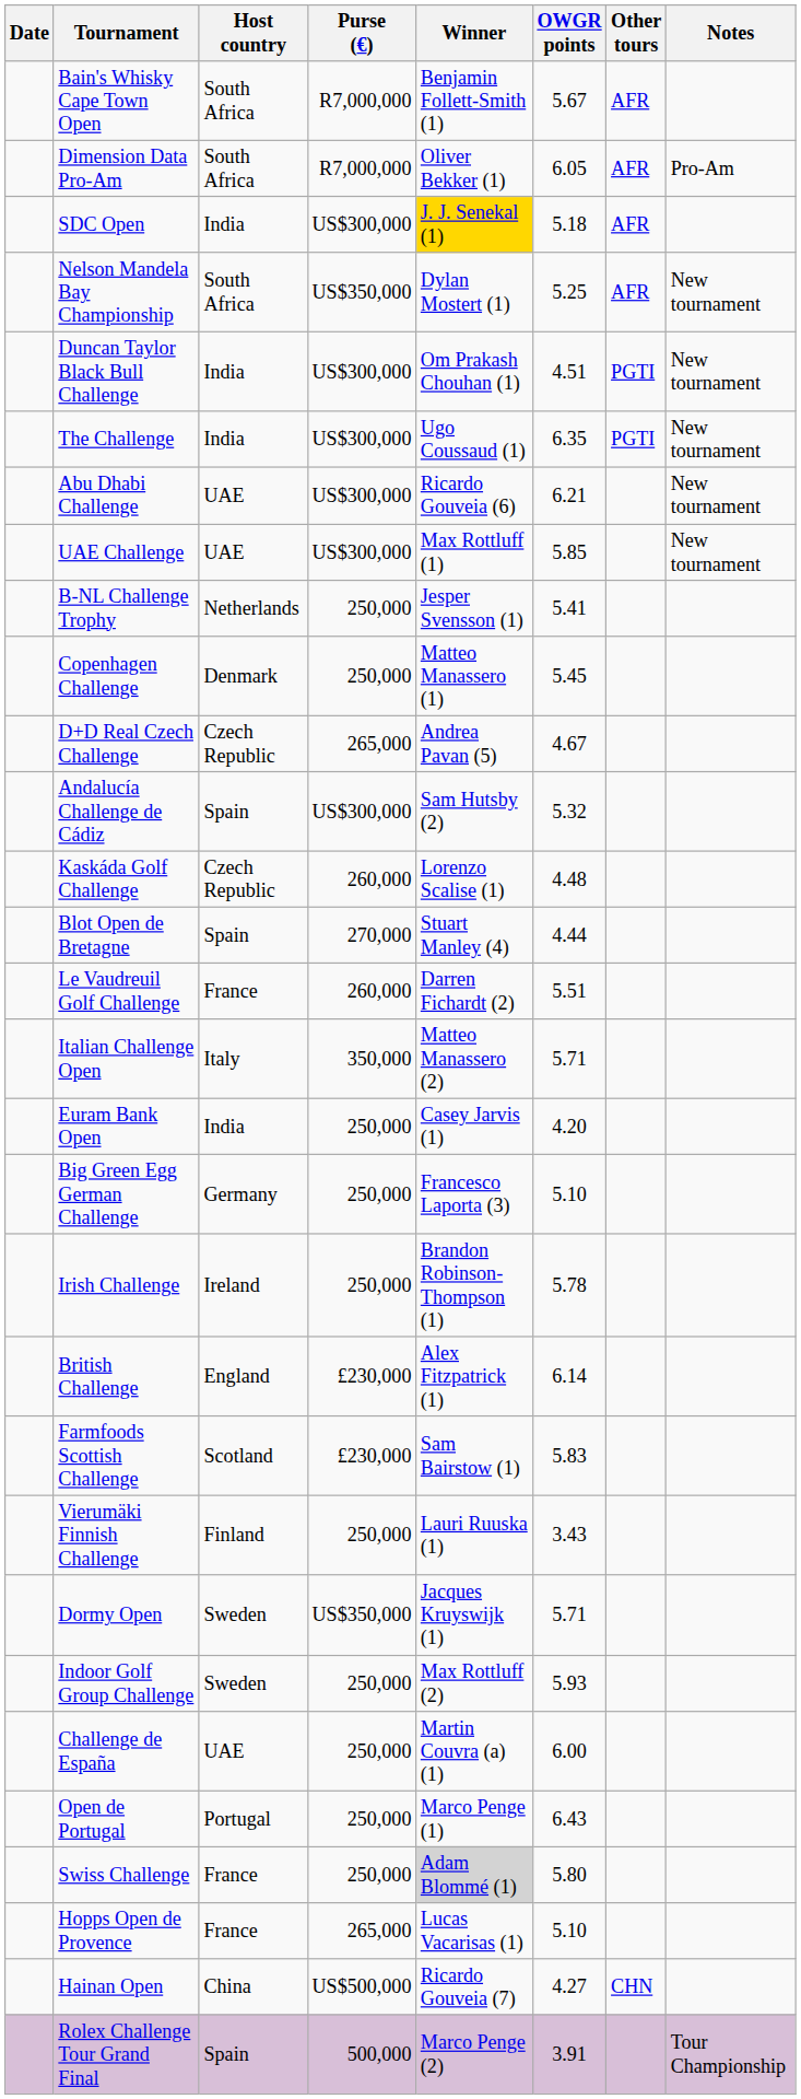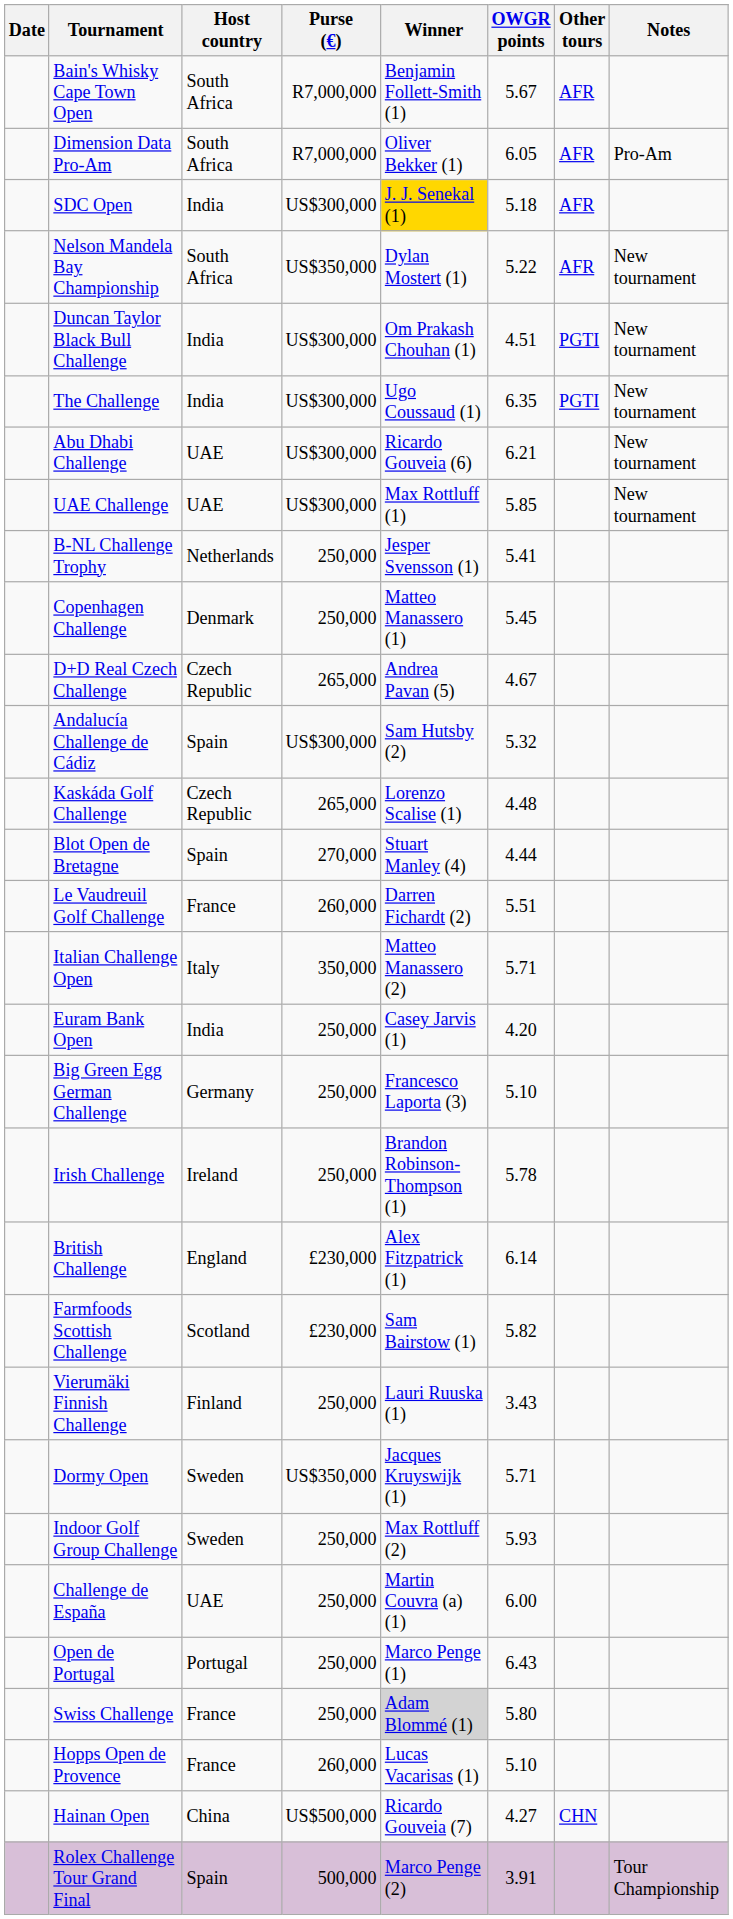 <table class="wikitable" style="font-size:95%">
 <tr>
 <th>Date</th>
 <th>Tournament</th>
 <th>Host country</th>
 <th>Purse<br>(<a href='#'>€</a>)</th>
 <th>Winner</th>
 <th><a href='#'>OWGR</a><br>points</th>
 <th>Other<br>tours</th>
 <th>Notes</th>
 </tr>
 <tr>
 <td></td>
 <td><a href='#'>Bain's Whisky Cape Town Open</a></td>
 <td>South Africa</td>
 <td align=right>R7,000,000</td>
 <td> <a href='#'>Benjamin Follett-Smith</a> (1)</td>
 <td align=center>5.67</td>
 <td><a href='#'>AFR</a></td>
 <td></td>
 </tr>
 <tr>
 <td></td>
 <td><a href='#'>Dimension Data Pro-Am</a></td>
 <td>South Africa</td>
 <td align=right>R7,000,000</td>
 <td> <a href='#'>Oliver Bekker</a> (1)</td>
 <td align=center>6.05</td>
 <td><a href='#'>AFR</a></td>
 <td>Pro-Am</td>
 </tr>
 <tr>
 <td></td>
 <td><a href='#'>SDC Open</a></td>
 <td>India</td>
 <td align=right>US$300,000</td>
 <td style="background: gold;"> <a href='#'>J. J. Senekal</a> (1)</td>
 <td align=center>5.18</td>
 <td><a href='#'>AFR</a></td>
 <td></td>
 </tr>
 <tr>
 <td></td>
 <td><a href='#'>Nelson Mandela Bay Championship</a></td>
 <td>South Africa</td>
 <td align=right>US$350,000</td>
 <td> <a href='#'>Dylan Mostert</a> (1)</td>
-<td align=center>5.25</td>
+<td align=center>5.22</td>
 <td><a href='#'>AFR</a></td>
 <td>New tournament</td>
 </tr>
 <tr>
 <td></td>
 <td><a href='#'>Duncan Taylor Black Bull Challenge</a></td>
 <td>India</td>
 <td align=right>US$300,000</td>
 <td> <a href='#'>Om Prakash Chouhan</a> (1)</td>
 <td align=center>4.51</td>
 <td><a href='#'>PGTI</a></td>
 <td>New tournament</td>
 </tr>
 <tr>
 <td></td>
 <td><a href='#'>The Challenge</a></td>
 <td>India</td>
 <td align=right>US$300,000</td>
 <td> <a href='#'>Ugo Coussaud</a> (1)</td>
 <td align=center>6.35</td>
 <td><a href='#'>PGTI</a></td>
 <td>New tournament</td>
 </tr>
 <tr>
 <td></td>
 <td><a href='#'>Abu Dhabi Challenge</a></td>
 <td>UAE</td>
 <td align=right>US$300,000</td>
 <td> <a href='#'>Ricardo Gouveia</a> (6)</td>
 <td align=center>6.21</td>
 <td></td>
 <td>New tournament</td>
 </tr>
 <tr>
 <td></td>
 <td><a href='#'>UAE Challenge</a></td>
 <td>UAE</td>
 <td align=right>US$300,000</td>
 <td> <a href='#'>Max Rottluff</a> (1)</td>
 <td align=center>5.85</td>
 <td></td>
 <td>New tournament</td>
 </tr>
 <tr>
 <td></td>
 <td><a href='#'>B-NL Challenge Trophy</a></td>
 <td>Netherlands</td>
 <td align=right>250,000</td>
 <td> <a href='#'>Jesper Svensson</a> (1)</td>
 <td align=center>5.41</td>
 <td></td>
 <td></td>
 </tr>
 <tr>
 <td></td>
 <td><a href='#'>Copenhagen Challenge</a></td>
 <td>Denmark</td>
 <td align=right>250,000</td>
 <td> <a href='#'>Matteo Manassero</a> (1)</td>
 <td align=center>5.45</td>
 <td></td>
 <td></td>
 </tr>
 <tr>
 <td></td>
 <td><a href='#'>D+D Real Czech Challenge</a></td>
 <td>Czech Republic</td>
 <td align=right>265,000</td>
 <td> <a href='#'>Andrea Pavan</a> (5)</td>
 <td align=center>4.67</td>
 <td></td>
 <td></td>
 </tr>
 <tr>
 <td></td>
 <td><a href='#'>Andalucía Challenge de Cádiz</a></td>
 <td>Spain</td>
 <td align=right>US$300,000</td>
 <td> <a href='#'>Sam Hutsby</a> (2)</td>
 <td align=center>5.32</td>
 <td></td>
 <td></td>
 </tr>
 <tr>
 <td></td>
 <td><a href='#'>Kaskáda Golf Challenge</a></td>
 <td>Czech Republic</td>
-<td align=right>260,000</td>
+<td align=right>265,000</td>
 <td> <a href='#'>Lorenzo Scalise</a> (1)</td>
 <td align=center>4.48</td>
 <td></td>
 <td></td>
 </tr>
 <tr>
 <td></td>
 <td><a href='#'>Blot Open de Bretagne</a></td>
 <td>Spain</td>
 <td align=right>270,000</td>
 <td> <a href='#'>Stuart Manley</a> (4)</td>
 <td align=center>4.44</td>
 <td></td>
 <td></td>
 </tr>
 <tr>
 <td></td>
 <td><a href='#'>Le Vaudreuil Golf Challenge</a></td>
 <td>France</td>
 <td align=right>260,000</td>
 <td> <a href='#'>Darren Fichardt</a> (2)</td>
 <td align=center>5.51</td>
 <td></td>
 <td></td>
 </tr>
 <tr>
 <td></td>
 <td><a href='#'>Italian Challenge Open</a></td>
 <td>Italy</td>
 <td align=right>350,000</td>
 <td> <a href='#'>Matteo Manassero</a> (2)</td>
 <td align=center>5.71</td>
 <td></td>
 <td></td>
 </tr>
 <tr>
 <td></td>
 <td><a href='#'>Euram Bank Open</a></td>
 <td>India</td>
 <td align=right>250,000</td>
 <td> <a href='#'>Casey Jarvis</a> (1)</td>
 <td align=center>4.20</td>
 <td></td>
 <td></td>
 </tr>
 <tr>
 <td></td>
 <td><a href='#'>Big Green Egg German Challenge</a></td>
 <td>Germany</td>
 <td align=right>250,000</td>
 <td> <a href='#'>Francesco Laporta</a> (3)</td>
 <td align=center>5.10</td>
 <td></td>
 <td></td>
 </tr>
 <tr>
 <td></td>
 <td><a href='#'>Irish Challenge</a></td>
 <td>Ireland</td>
 <td align=right>250,000</td>
 <td> <a href='#'>Brandon Robinson-Thompson</a> (1)</td>
 <td align=center>5.78</td>
 <td></td>
 <td></td>
 </tr>
 <tr>
 <td></td>
 <td><a href='#'>British Challenge</a></td>
 <td>England</td>
 <td align=right>£230,000</td>
 <td> <a href='#'>Alex Fitzpatrick</a> (1)</td>
 <td align=center>6.14</td>
 <td></td>
 <td></td>
 </tr>
 <tr>
 <td></td>
 <td><a href='#'>Farmfoods Scottish Challenge</a></td>
 <td>Scotland</td>
 <td align=right>£230,000</td>
 <td> <a href='#'>Sam Bairstow</a> (1)</td>
-<td align=center>5.83</td>
+<td align=center>5.82</td>
 <td></td>
 <td></td>
 </tr>
 <tr>
 <td></td>
 <td><a href='#'>Vierumäki Finnish Challenge</a></td>
 <td>Finland</td>
 <td align=right>250,000</td>
 <td> <a href='#'>Lauri Ruuska</a> (1)</td>
 <td align=center>3.43</td>
 <td></td>
 <td></td>
 </tr>
 <tr>
 <td></td>
 <td><a href='#'>Dormy Open</a></td>
 <td>Sweden</td>
 <td align=right>US$350,000</td>
 <td> <a href='#'>Jacques Kruyswijk</a> (1)</td>
 <td align=center>5.71</td>
 <td></td>
 <td></td>
 </tr>
 <tr>
 <td></td>
 <td><a href='#'>Indoor Golf Group Challenge</a></td>
 <td>Sweden</td>
 <td align=right>250,000</td>
 <td> <a href='#'>Max Rottluff</a> (2)</td>
 <td align=center>5.93</td>
 <td></td>
 <td></td>
 </tr>
 <tr>
 <td></td>
 <td><a href='#'>Challenge de España</a></td>
 <td>UAE</td>
 <td align=right>250,000</td>
 <td> <a href='#'>Martin Couvra</a> (a) (1)</td>
 <td align=center>6.00</td>
 <td></td>
 <td></td>
 </tr>
 <tr>
 <td></td>
 <td><a href='#'>Open de Portugal</a></td>
 <td>Portugal</td>
 <td align=right>250,000</td>
 <td> <a href='#'>Marco Penge</a> (1)</td>
 <td align=center>6.43</td>
 <td></td>
 <td></td>
 </tr>
 <tr>
 <td></td>
 <td><a href='#'>Swiss Challenge</a></td>
 <td>France</td>
 <td align=right>250,000</td>
 <td style="background: lightgrey;"> <a href='#'>Adam Blommé</a> (1)</td>
 <td align=center>5.80</td>
 <td></td>
 <td></td>
 </tr>
 <tr>
 <td></td>
 <td><a href='#'>Hopps Open de Provence</a></td>
 <td>France</td>
-<td align=right>265,000</td>
+<td align=right>260,000</td>
 <td> <a href='#'>Lucas Vacarisas</a> (1)</td>
 <td align=center>5.10</td>
 <td></td>
 <td></td>
 </tr>
 <tr>
 <td></td>
 <td><a href='#'>Hainan Open</a></td>
 <td>China</td>
 <td align=right>US$500,000</td>
 <td> <a href='#'>Ricardo Gouveia</a> (7)</td>
 <td align=center>4.27</td>
 <td><a href='#'>CHN</a></td>
 <td></td>
 </tr>
 <tr style="background:thistle;">
 <td></td>
 <td><a href='#'>Rolex Challenge Tour Grand Final</a></td>
 <td>Spain</td>
 <td align=right>500,000</td>
 <td> <a href='#'>Marco Penge</a> (2)</td>
 <td align=center>3.91</td>
 <td></td>
 <td>Tour Championship</td>
 </tr>
 </table>
